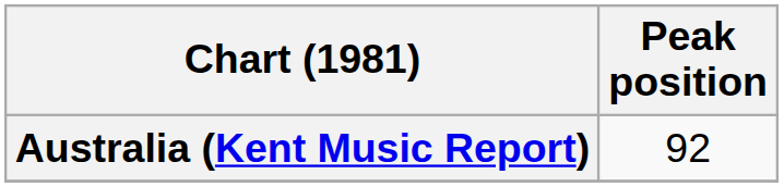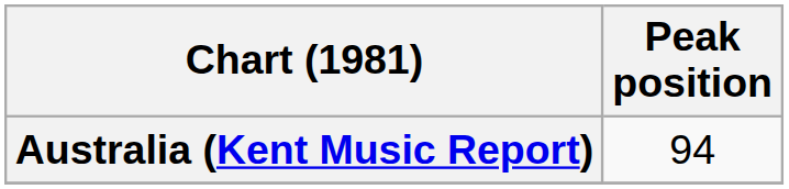 <table class="wikitable sortable plainrowheaders" style="text-align:center">
 <tr>
 <th scope="col">Chart (1981)</th>
 <th scope="col">Peak<br>position</th>
 </tr>
 <tr>
 <th scope="row">Australia (<a href='#'>Kent Music Report</a>)</th>
-<td>92</td>
+<td>94</td>
 </tr>
 <tr>
 </tr>
 <tr>
 </tr>
 <tr>
 </tr>
 </table>
